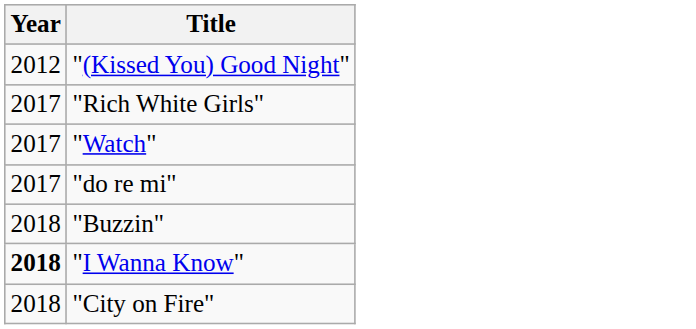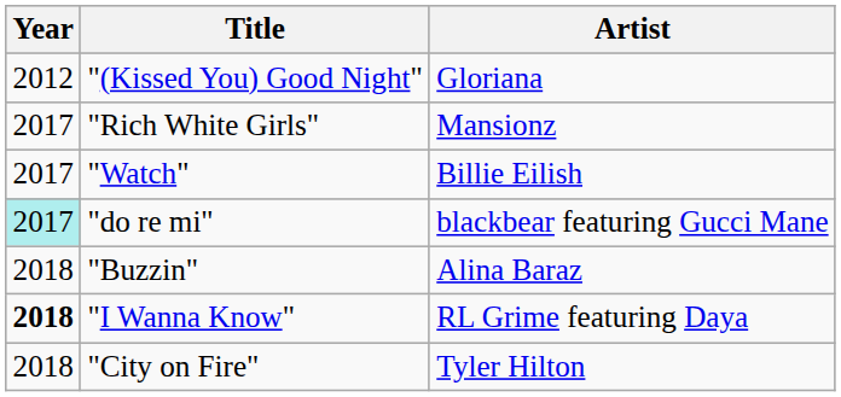 <table class="wikitable sortable">
 <tr>
 <th>Year</th>
 <th>Title</th>
+<th>Artist</th>
 </tr>
 <tr>
 <td>2012</td>
 <td "Kissed You Good Night">"<a href='#'>(Kissed You) Good Night</a>"</td>
+<td><a href='#'>Gloriana</a></td>
 </tr>
 <tr>
 <td>2017</td>
 <td>"Rich White Girls"</td>
+<td><a href='#'>Mansionz</a></td>
 </tr>
 <tr>
 <td>2017</td>
 <td>"<a href='#'>Watch</a>"</td>
+<td><a href='#'>Billie Eilish</a></td>
 </tr>
 <tr>
-<td>2017</td>
+<td style="background: paleturquoise;">2017</td>
 <td>"do re mi"</td>
+<td><a href='#'>blackbear</a> featuring <a href='#'>Gucci Mane</a></td>
 </tr>
 <tr>
 <td>2018</td>
 <td>"Buzzin"</td>
+<td><a href='#'>Alina Baraz</a></td>
 </tr>
 <tr>
 <td><strong>2018</strong></td>
 <td>"<a href='#'>I Wanna Know</a>"</td>
+<td><a href='#'>RL Grime</a> featuring <a href='#'>Daya</a></td>
 </tr>
 <tr>
 <td>2018</td>
 <td>"City on Fire"</td>
+<td><a href='#'>Tyler Hilton</a></td>
 </tr>
 </table>
